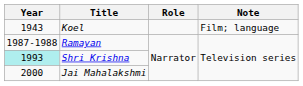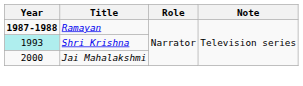 <table class="wikitable">
 <tr>
 <th>Year</th>
 <th>Title</th>
 <th>Role</th>
 <th>Note</th>
 </tr>
 <tr>
-<td style="text-align:center;">1943</td>
-<td><em>Koel</em></td>
-<td></td>
-<td>Film;  language</td>
-</tr>
-<tr>
-<td style="text-align:center;">1987-1988</td>
+<td style="text-align:center;"><strong>1987-1988</strong></td>
 <td><em><a href='#'>Ramayan</a></em></td>
 <td rowspan=3>Narrator</td>
 <td rowspan=3>Television series</td>
 </tr>
 <tr>
 <td style="background: paleturquoise; text-align:center;">1993</td>
 <td><em><a href='#'>Shri Krishna</a></em></td>
 </tr>
 <tr>
 <td style="text-align:center;">2000</td>
 <td><em>Jai Mahalakshmi</em></td>
 </tr>
 </table>
